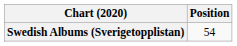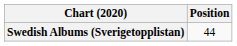 <table class="wikitable plainrowheaders" style="text-align:center">
 <tr>
 <th scope="col">Chart (2020)</th>
 <th scope="col">Position</th>
 </tr>
 <tr>
 <th scope="row">Swedish Albums (Sverigetopplistan)</th>
-<td>54</td>
+<td>44</td>
 </tr>
 </table>
